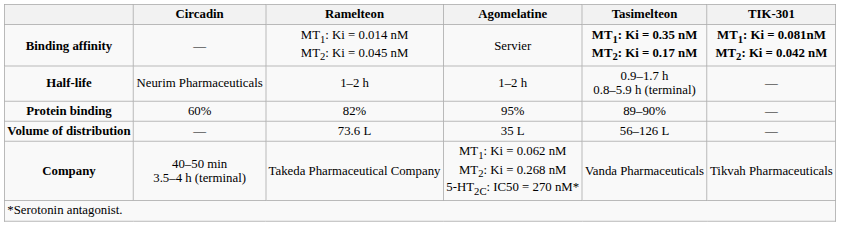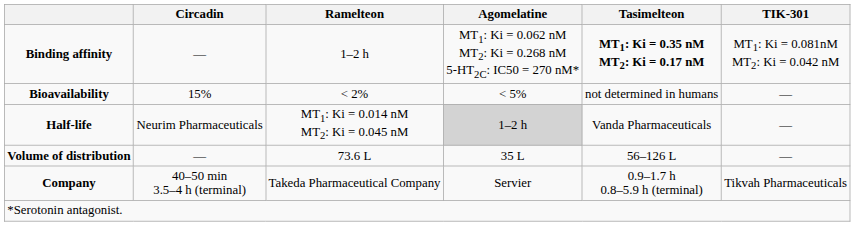 <table class="wikitable" style="text-align: center">
 <tr>
 <th></th>
 <th>Circadin</th>
 <th>Ramelteon</th>
 <th>Agomelatine</th>
 <th>Tasimelteon</th>
 <th>TIK-301</th>
 </tr>
 <tr>
 <td><strong>Binding affinity</strong></td>
 <td>—</td>
-<td>MT<sub>1</sub>: Ki = 0.014 nM<br>MT<sub>2</sub>: Ki = 0.045 nM</td>
-<td>Servier</td>
+<td>1–2 h</td>
+<td>MT<sub>1</sub>: Ki =  0.062 nM<br>MT<sub>2</sub>: Ki =  0.268 nM<br>5-HT<sub>2C</sub>: IC50 = 270 nM*</td>
 <td><strong>MT<sub>1</sub>: Ki =  0.35 nM<br>MT<sub>2</sub>: Ki =  0.17 nM</strong></td>
-<td><strong>MT<sub>1</sub>: Ki =  0.081nM<br>MT<sub>2</sub>: Ki = 0.042 nM</strong></td>
+<td>MT<sub>1</sub>: Ki =  0.081nM<br>MT<sub>2</sub>: Ki = 0.042 nM</td>
+</tr>
+<tr>
+<td><strong>Bioavailability</strong></td>
+<td>15%</td>
+<td>< 2%</td>
+<td>< 5%</td>
+<td>not determined in humans</td>
+<td>—</td>
 </tr>
 <tr>
 <td><strong>Half-life</strong></td>
 <td>Neurim Pharmaceuticals</td>
-<td>1–2 h</td>
-<td>1–2 h</td>
-<td>0.9–1.7 h<br>0.8–5.9 h (terminal)</td>
-<td>—</td>
-</tr>
-<tr>
-<td><strong>Protein binding</strong></td>
-<td>60%</td>
-<td>82%</td>
-<td>95%</td>
-<td>89–90%</td>
+<td>MT<sub>1</sub>: Ki = 0.014 nM<br>MT<sub>2</sub>: Ki = 0.045 nM</td>
+<td style="background: lightgrey;">1–2 h</td>
+<td>Vanda Pharmaceuticals</td>
 <td>—</td>
 </tr>
 <tr>
 <td><strong>Volume of distribution</strong></td>
 <td>—</td>
 <td>73.6 L</td>
 <td>35 L</td>
 <td>56–126 L</td>
 <td>—</td>
 </tr>
 <tr>
 <td><strong>Company</strong></td>
 <td>40–50 min<br>3.5–4 h (terminal)</td>
 <td>Takeda Pharmaceutical Company</td>
-<td>MT<sub>1</sub>: Ki =  0.062 nM<br>MT<sub>2</sub>: Ki =  0.268 nM<br>5-HT<sub>2C</sub>: IC50 = 270 nM*</td>
-<td>Vanda Pharmaceuticals</td>
+<td>Servier</td>
+<td>0.9–1.7 h<br>0.8–5.9 h (terminal)</td>
 <td>Tikvah Pharmaceuticals</td>
 </tr>
 <tr>
 <td colspan="6" style="text-align: left;">*Serotonin antagonist.</td>
 </tr>
 </table>
